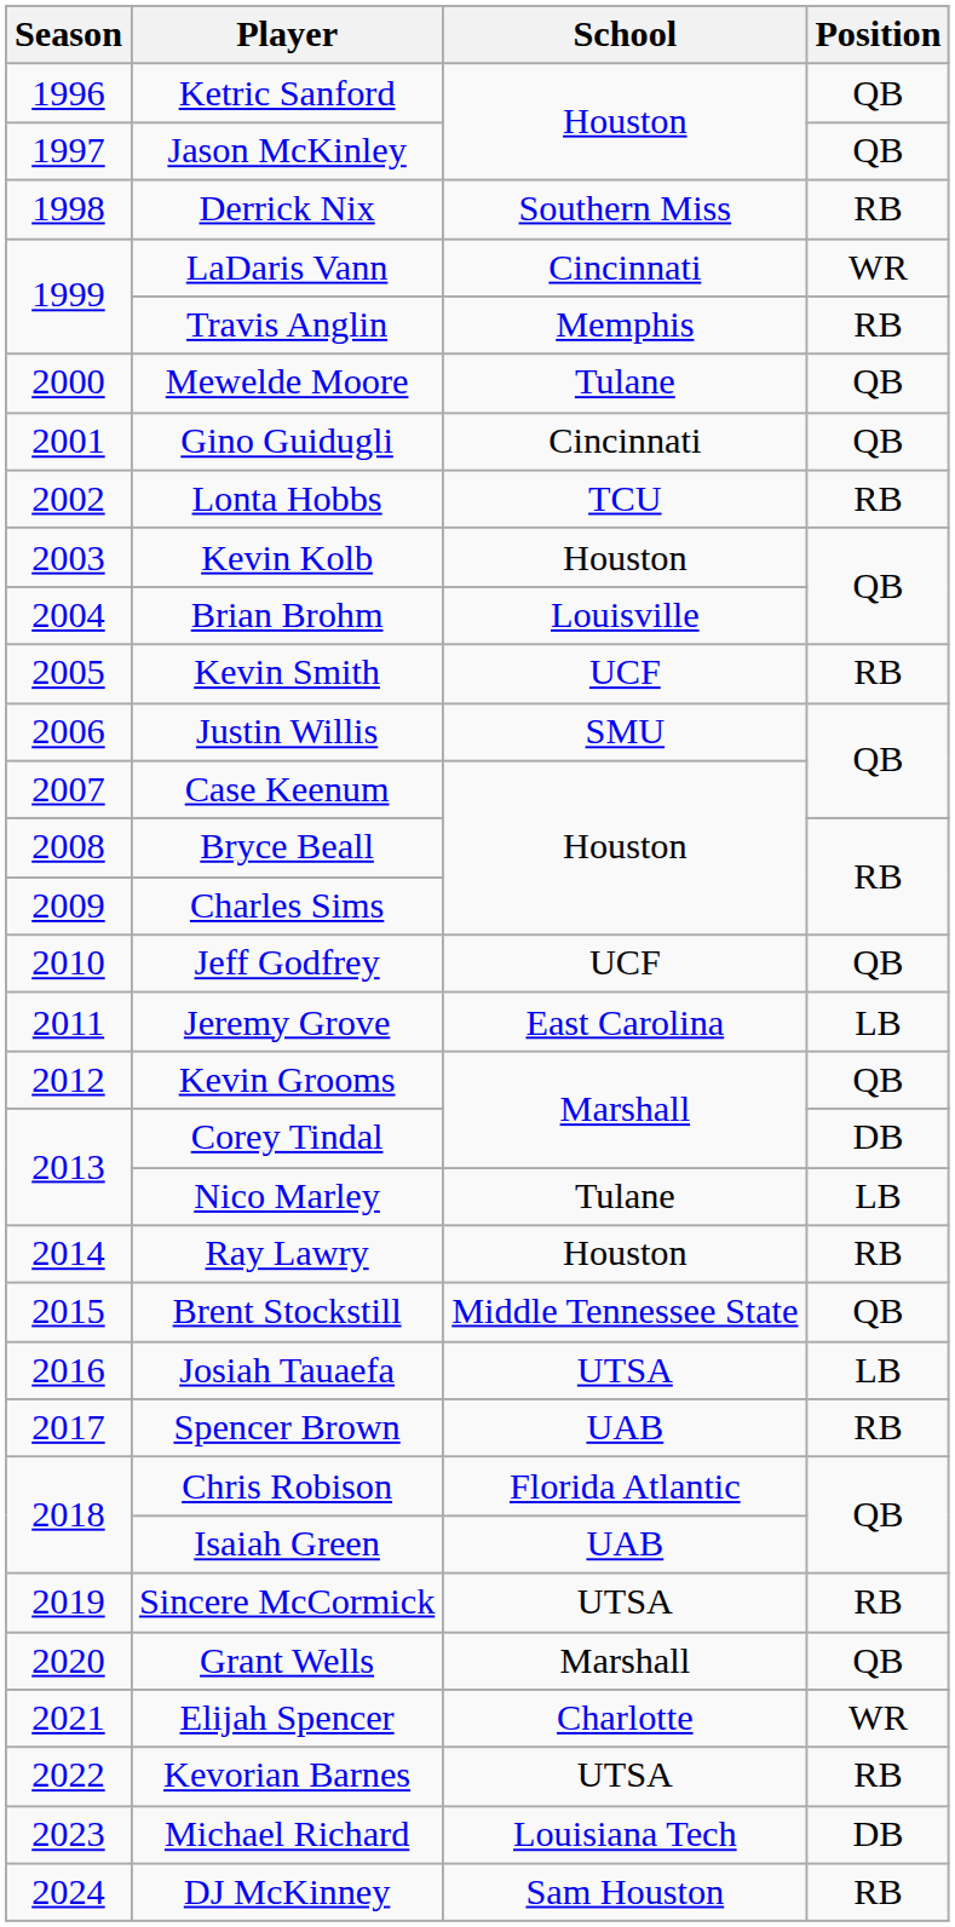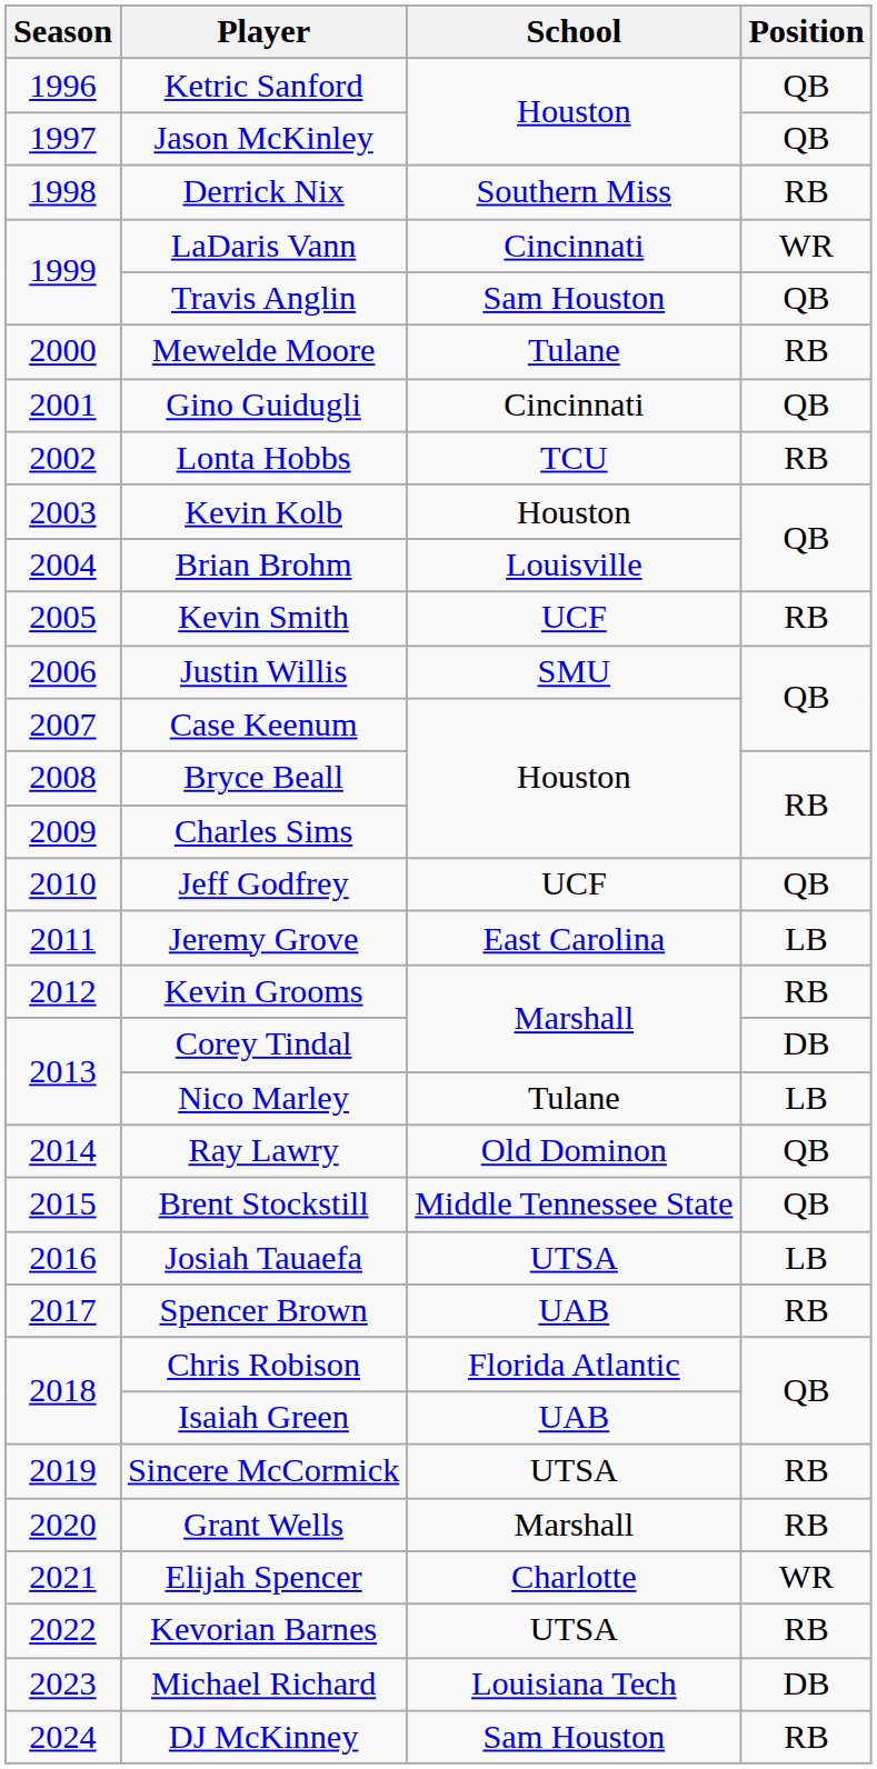 <table class="wikitable sortable">
 <tr>
 <th>Season</th>
 <th>Player</th>
 <th>School</th>
 <th>Position</th>
 </tr>
 <tr align="center">
 <td><a href='#'>1996</a></td>
 <td><a href='#'>Ketric Sanford</a></td>
 <td rowspan="2"><a href='#'>Houston</a></td>
 <td>QB</td>
 </tr>
 <tr align="center">
 <td><a href='#'>1997</a></td>
 <td><a href='#'>Jason McKinley</a></td>
 <td>QB</td>
 </tr>
 <tr align="center">
 <td><a href='#'>1998</a></td>
 <td><a href='#'>Derrick Nix</a></td>
 <td><a href='#'>Southern Miss</a></td>
 <td>RB</td>
 </tr>
 <tr align="center">
 <td rowspan="2"><a href='#'>1999</a></td>
 <td><a href='#'>LaDaris Vann</a></td>
 <td><a href='#'>Cincinnati</a></td>
 <td>WR</td>
 </tr>
 <tr align="center">
 <td><a href='#'>Travis Anglin</a></td>
-<td><a href='#'>Memphis</a></td>
-<td>RB</td>
+<td><a href='#'>Sam Houston</a></td>
+<td>QB</td>
 </tr>
 <tr align="center">
 <td><a href='#'>2000</a></td>
 <td><a href='#'>Mewelde Moore</a></td>
 <td><a href='#'>Tulane</a></td>
-<td>QB</td>
+<td>RB</td>
 </tr>
 <tr align="center">
 <td><a href='#'>2001</a></td>
 <td><a href='#'>Gino Guidugli</a></td>
 <td>Cincinnati</td>
 <td>QB</td>
 </tr>
 <tr align="center">
 <td><a href='#'>2002</a></td>
 <td><a href='#'>Lonta Hobbs</a></td>
 <td><a href='#'>TCU</a></td>
 <td>RB</td>
 </tr>
 <tr align="center">
 <td><a href='#'>2003</a></td>
 <td><a href='#'>Kevin Kolb</a></td>
 <td>Houston</td>
 <td rowspan="2">QB</td>
 </tr>
 <tr align="center">
 <td><a href='#'>2004</a></td>
 <td><a href='#'>Brian Brohm</a></td>
 <td><a href='#'>Louisville</a></td>
 </tr>
 <tr align="center">
 <td><a href='#'>2005</a></td>
 <td><a href='#'>Kevin Smith</a></td>
 <td><a href='#'>UCF</a></td>
 <td>RB</td>
 </tr>
 <tr align="center">
 <td><a href='#'>2006</a></td>
 <td><a href='#'>Justin Willis</a></td>
 <td><a href='#'>SMU</a></td>
 <td rowspan="2">QB</td>
 </tr>
 <tr align="center">
 <td><a href='#'>2007</a></td>
 <td><a href='#'>Case Keenum</a></td>
 <td rowspan="3">Houston</td>
 </tr>
 <tr align="center">
 <td><a href='#'>2008</a></td>
 <td><a href='#'>Bryce Beall</a></td>
 <td rowspan="2">RB</td>
 </tr>
 <tr align="center">
 <td><a href='#'>2009</a></td>
 <td><a href='#'>Charles Sims</a></td>
 </tr>
 <tr align="center">
 <td><a href='#'>2010</a></td>
 <td><a href='#'>Jeff Godfrey</a></td>
 <td>UCF</td>
 <td>QB</td>
 </tr>
 <tr align="center">
 <td><a href='#'>2011</a></td>
 <td><a href='#'>Jeremy Grove</a></td>
 <td><a href='#'>East Carolina</a></td>
 <td>LB</td>
 </tr>
 <tr align="center">
 <td><a href='#'>2012</a></td>
 <td><a href='#'>Kevin Grooms</a></td>
 <td rowspan="2"><a href='#'>Marshall</a></td>
-<td>QB</td>
+<td>RB</td>
 </tr>
 <tr align="center">
 <td rowspan="2"><a href='#'>2013</a></td>
 <td><a href='#'>Corey Tindal</a></td>
 <td>DB</td>
 </tr>
 <tr align="center">
 <td><a href='#'>Nico Marley</a></td>
 <td>Tulane</td>
 <td>LB</td>
 </tr>
 <tr align="center">
 <td><a href='#'>2014</a></td>
 <td><a href='#'>Ray Lawry</a></td>
-<td>Houston</td>
-<td>RB</td>
+<td><a href='#'>Old Dominon</a></td>
+<td>QB</td>
 </tr>
 <tr align="center">
 <td><a href='#'>2015</a></td>
 <td><a href='#'>Brent Stockstill</a></td>
 <td><a href='#'>Middle Tennessee State</a></td>
 <td>QB</td>
 </tr>
 <tr align="center">
 <td><a href='#'>2016</a></td>
 <td><a href='#'>Josiah Tauaefa</a></td>
 <td><a href='#'>UTSA</a></td>
 <td>LB</td>
 </tr>
 <tr align="center">
 <td><a href='#'>2017</a></td>
 <td><a href='#'>Spencer Brown</a></td>
 <td><a href='#'>UAB</a></td>
 <td>RB</td>
 </tr>
 <tr align="center">
 <td rowspan="2"><a href='#'>2018</a></td>
 <td><a href='#'>Chris Robison</a></td>
 <td><a href='#'>Florida Atlantic</a></td>
 <td rowspan="2">QB</td>
 </tr>
 <tr align="center">
 <td><a href='#'>Isaiah Green</a></td>
 <td><a href='#'>UAB</a></td>
 </tr>
 <tr align="center">
 <td><a href='#'>2019</a></td>
 <td><a href='#'>Sincere McCormick</a></td>
 <td>UTSA</td>
 <td>RB</td>
 </tr>
 <tr align="center">
 <td><a href='#'>2020</a></td>
 <td><a href='#'>Grant Wells</a></td>
 <td>Marshall</td>
-<td>QB</td>
+<td>RB</td>
 </tr>
 <tr align="center">
 <td><a href='#'>2021</a></td>
 <td><a href='#'>Elijah Spencer</a></td>
 <td><a href='#'>Charlotte</a></td>
 <td>WR</td>
 </tr>
 <tr align="center">
 <td><a href='#'>2022</a></td>
 <td><a href='#'>Kevorian Barnes</a></td>
 <td>UTSA</td>
 <td>RB</td>
 </tr>
 <tr align="center">
 <td><a href='#'>2023</a></td>
 <td><a href='#'>Michael Richard</a></td>
 <td><a href='#'>Louisiana Tech</a></td>
 <td>DB</td>
 </tr>
 <tr align="center">
 <td><a href='#'>2024</a></td>
 <td><a href='#'>DJ McKinney</a></td>
 <td><a href='#'>Sam Houston</a></td>
 <td>RB</td>
 </tr>
 </table>
